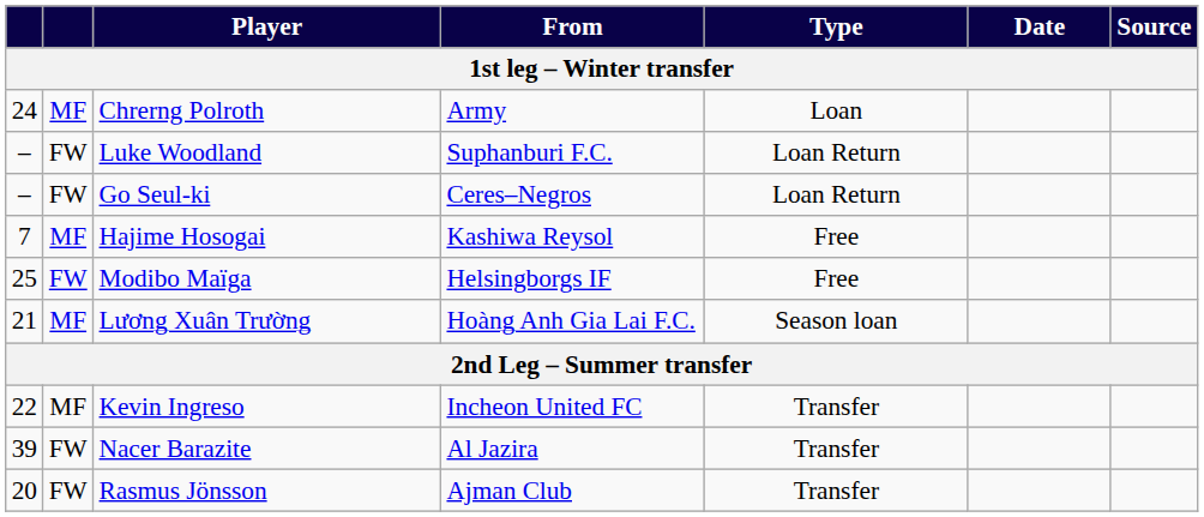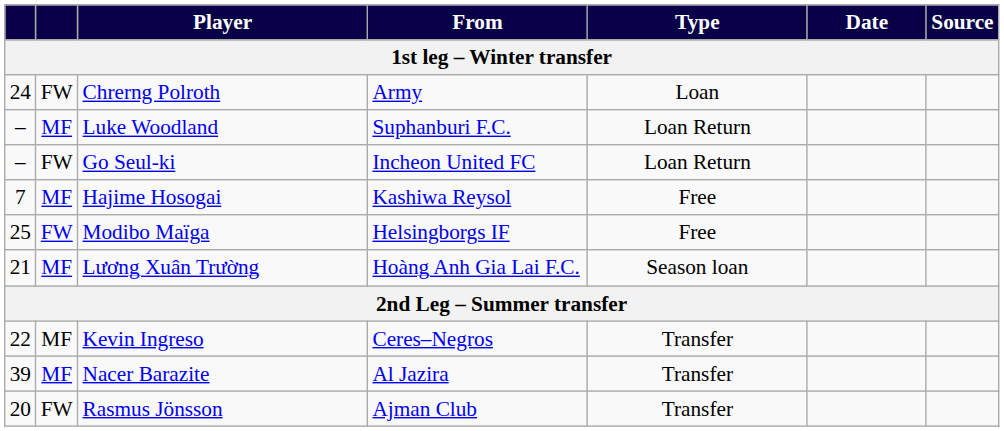 <table class="wikitable plainrowheaders sortable" style="font-size:95%">
 <tr>
 <th style="background:#090148; color:white; text-align:center;"></th>
 <th style="background:#090148; color:white; text-align:center;"></th>
 <th scope="col" style="width:200px; background:#090148; color:white; text-align:center;">Player</th>
 <th scope="col" style="width:150px; background:#090148; color:white; text-align:center;">From</th>
 <th scope="col" style="width:150px; background:#090148; color:white; text-align:center;">Type</th>
 <th scope="col" style="width:78px; background:#090148; color:white; text-align:center;">Date</th>
 <th style="background:#090148; color:white; text-align:center;">Source</th>
 </tr>
 <tr>
 <th colspan=8>1st leg – Winter transfer</th>
 </tr>
 <tr>
 <td align=center>24</td>
-<td align=center><a href='#'>MF</a></td>
+<td align=center>FW</td>
 <td> <a href='#'>Chrerng Polroth</a></td>
 <td> <a href='#'>Army</a></td>
 <td align=center>Loan</td>
 <td align=center></td>
 <td align=center></td>
 </tr>
 <tr>
 <td align=center>–</td>
-<td align=center>FW</td>
+<td align=center><a href='#'>MF</a></td>
 <td> <a href='#'>Luke Woodland</a></td>
 <td> <a href='#'>Suphanburi F.C.</a></td>
 <td align=center>Loan Return</td>
 <td align=center></td>
 <td align=center></td>
 </tr>
 <tr>
 <td align=center>–</td>
 <td align=center>FW</td>
 <td> <a href='#'>Go Seul-ki</a></td>
-<td> <a href='#'>Ceres–Negros</a></td>
+<td> <a href='#'>Incheon United FC</a></td>
 <td align=center>Loan Return</td>
 <td align=center></td>
 <td align=center></td>
 </tr>
 <tr>
 <td align=center>7</td>
 <td align=center><a href='#'>MF</a></td>
 <td> <a href='#'>Hajime Hosogai</a></td>
 <td> <a href='#'>Kashiwa Reysol</a></td>
 <td align=center>Free</td>
 <td align=center></td>
 <td align=center></td>
 </tr>
 <tr>
 <td align=center>25</td>
 <td align=center><a href='#'>FW</a></td>
 <td> <a href='#'>Modibo Maïga</a></td>
 <td> <a href='#'>Helsingborgs IF</a></td>
 <td align=center>Free</td>
 <td align=center></td>
 <td align=center></td>
 </tr>
 <tr>
 <td align=center>21</td>
 <td align=center><a href='#'>MF</a></td>
 <td> <a href='#'>Lương Xuân Trường</a></td>
 <td> <a href='#'>Hoàng Anh Gia Lai F.C.</a></td>
 <td align=center>Season loan</td>
 <td align=center></td>
 <td align=center></td>
 </tr>
 <tr>
 <th colspan=7>2nd Leg – Summer transfer</th>
 </tr>
 <tr>
 <td align=center>22</td>
 <td align=center>MF</td>
 <td> <a href='#'>Kevin Ingreso</a></td>
-<td> <a href='#'>Incheon United FC</a></td>
+<td> <a href='#'>Ceres–Negros</a></td>
 <td align=center>Transfer</td>
 <td align=center></td>
 <td align=center></td>
 </tr>
 <tr>
 <td align=center>39</td>
-<td align=center>FW</td>
+<td align=center><a href='#'>MF</a></td>
 <td> <a href='#'>Nacer Barazite</a></td>
 <td> <a href='#'>Al Jazira</a></td>
 <td align=center>Transfer</td>
 <td align=center></td>
 <td align=center></td>
 </tr>
 <tr>
 <td align=center>20</td>
 <td align=center>FW</td>
 <td> <a href='#'>Rasmus Jönsson</a></td>
 <td> <a href='#'>Ajman Club</a></td>
 <td align=center>Transfer</td>
 <td align=center></td>
 <td align=center></td>
 </tr>
 </table>
